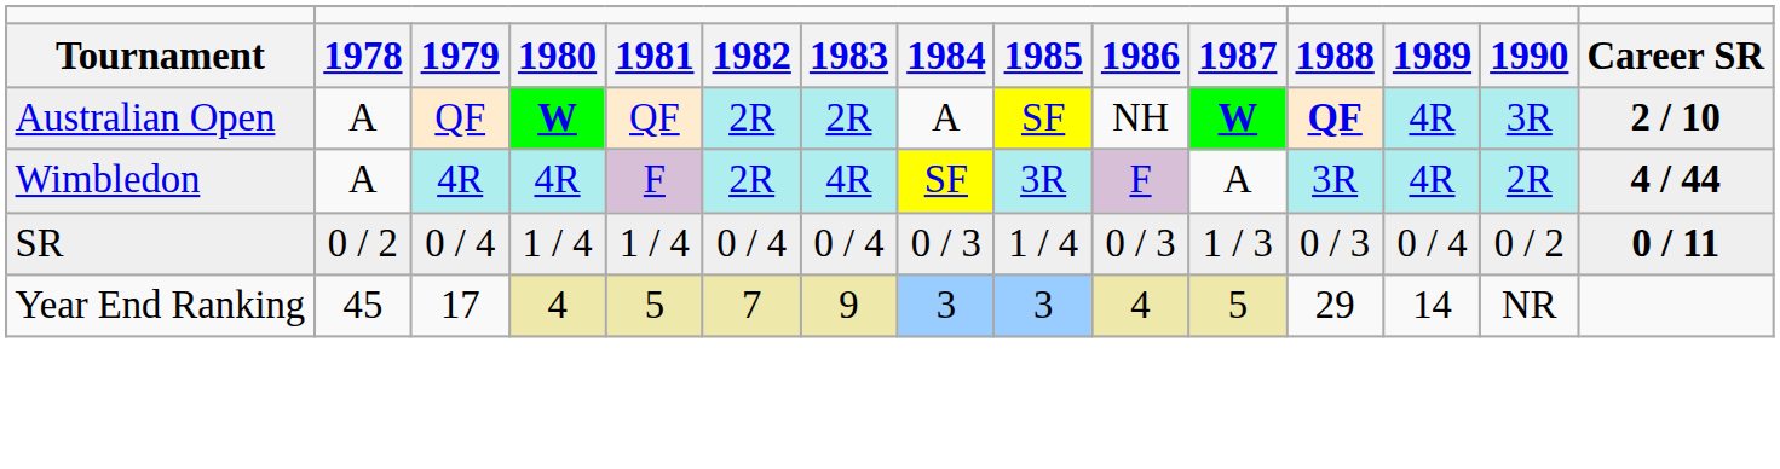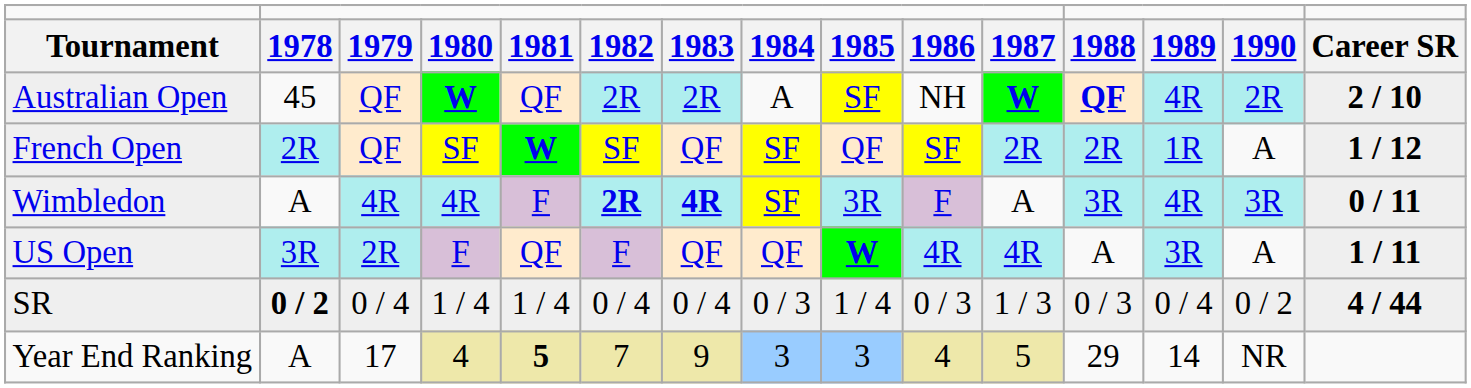 <table class="wikitable">
 <tr>
 <td></td>
 <td colspan="10"></td>
 <td colspan="3"></td>
 <td></td>
 </tr>
 <tr bgcolor="#efefef">
 <th>Tournament</th>
 <th><a href='#'>1978</a></th>
 <th><a href='#'>1979</a></th>
 <th><a href='#'>1980</a></th>
 <th><a href='#'>1981</a></th>
 <th><a href='#'>1982</a></th>
 <th><a href='#'>1983</a></th>
 <th><a href='#'>1984</a></th>
 <th><a href='#'>1985</a></th>
 <th><a href='#'>1986</a></th>
 <th><a href='#'>1987</a></th>
 <th><a href='#'>1988</a></th>
 <th><a href='#'>1989</a></th>
 <th><a href='#'>1990</a></th>
 <th>Career SR</th>
 </tr>
 <tr>
 <td style="background:#EFEFEF;"><a href='#'>Australian Open</a></td>
-<td align="center">A</td>
+<td align="center">45</td>
 <td align="center" style="background:#ffebcd;"><a href='#'>QF</a></td>
 <td align="center" style="background:#00ff00;"><strong><a href='#'>W</a></strong></td>
 <td align="center" style="background:#ffebcd;"><a href='#'>QF</a></td>
 <td align="center" style="background:#afeeee;"><a href='#'>2R</a></td>
 <td align="center" style="background:#afeeee;"><a href='#'>2R</a></td>
 <td align="center">A</td>
 <td align="center" style="background:yellow;"><a href='#'>SF</a></td>
 <td align="center">NH</td>
 <td align="center" style="background:#00ff00;"><strong><a href='#'>W</a></strong></td>
 <td align="center" style="background:#ffebcd;"><strong><a href='#'>QF</a></strong></td>
 <td align="center" style="background:#afeeee;"><a href='#'>4R</a></td>
-<td align="center" style="background:#afeeee;"><a href='#'>3R</a></td>
+<td align="center" style="background:#afeeee;"><a href='#'>2R</a></td>
 <td align="center" style="background:#EFEFEF;"><strong>2 / 10</strong></td>
+</tr>
+<tr>
+<td style="background:#EFEFEF;"><a href='#'>French Open</a></td>
+<td align="center" style="background:#afeeee;"><a href='#'>2R</a></td>
+<td align="center" style="background:#ffebcd;"><a href='#'>QF</a></td>
+<td align="center" style="background:yellow;"><a href='#'>SF</a></td>
+<td align="center" style="background:#00ff00;"><strong><a href='#'>W</a></strong></td>
+<td align="center" style="background:yellow;"><a href='#'>SF</a></td>
+<td align="center" style="background:#ffebcd;"><a href='#'>QF</a></td>
+<td align="center" style="background:yellow;"><a href='#'>SF</a></td>
+<td align="center" style="background:#ffebcd;"><a href='#'>QF</a></td>
+<td align="center" style="background:yellow;"><a href='#'>SF</a></td>
+<td align="center" style="background:#afeeee;"><a href='#'>2R</a></td>
+<td align="center" style="background:#afeeee;"><a href='#'>2R</a></td>
+<td align="center" style="background:#afeeee;"><a href='#'>1R</a></td>
+<td align="center">A</td>
+<td align="center" style="background:#EFEFEF;"><strong>1 / 12</strong></td>
 </tr>
 <tr>
 <td style="background:#EFEFEF;"><a href='#'>Wimbledon</a></td>
 <td align="center">A</td>
 <td align="center" style="background:#afeeee;"><a href='#'>4R</a></td>
 <td align="center" style="background:#afeeee;"><a href='#'>4R</a></td>
 <td align="center" style="background:#D8BFD8;"><a href='#'>F</a></td>
-<td align="center" style="background:#afeeee;"><a href='#'>2R</a></td>
-<td align="center" style="background:#afeeee;"><a href='#'>4R</a></td>
+<td align="center" style="background:#afeeee;"><strong><a href='#'>2R</a></strong></td>
+<td align="center" style="background:#afeeee;"><strong><a href='#'>4R</a></strong></td>
 <td align="center" style="background:yellow;"><a href='#'>SF</a></td>
 <td align="center" style="background:#afeeee;"><a href='#'>3R</a></td>
 <td align="center" style="background:#D8BFD8;"><a href='#'>F</a></td>
 <td align="center">A</td>
 <td align="center" style="background:#afeeee;"><a href='#'>3R</a></td>
 <td align="center" style="background:#afeeee;"><a href='#'>4R</a></td>
+<td align="center" style="background:#afeeee;"><a href='#'>3R</a></td>
+<td align="center" style="background:#EFEFEF;"><strong>0 / 11</strong></td>
+</tr>
+<tr>
+<td style="background:#EFEFEF;"><a href='#'>US Open</a></td>
+<td align="center" style="background:#afeeee;"><a href='#'>3R</a></td>
 <td align="center" style="background:#afeeee;"><a href='#'>2R</a></td>
-<td align="center" style="background:#EFEFEF;"><strong>4 / 44</strong></td>
+<td align="center" style="background:#D8BFD8;"><a href='#'>F</a></td>
+<td align="center" style="background:#ffebcd;"><a href='#'>QF</a></td>
+<td align="center" style="background:#D8BFD8;"><a href='#'>F</a></td>
+<td align="center" style="background:#ffebcd;"><a href='#'>QF</a></td>
+<td align="center" style="background:#ffebcd;"><a href='#'>QF</a></td>
+<td align="center" style="background:#00ff00;"><strong><a href='#'>W</a></strong></td>
+<td align="center" style="background:#afeeee;"><a href='#'>4R</a></td>
+<td align="center" style="background:#afeeee;"><a href='#'>4R</a></td>
+<td align="center">A</td>
+<td align="center" style="background:#afeeee;"><a href='#'>3R</a></td>
+<td align="center">A</td>
+<td align="center" style="background:#EFEFEF;"><strong>1 / 11</strong></td>
 </tr>
 <tr>
 <td style="background:#EFEFEF;">SR</td>
-<td align="center" style="background:#EFEFEF;">0 / 2</td>
+<td align="center" style="background:#EFEFEF;"><strong>0 / 2</strong></td>
 <td align="center" style="background:#EFEFEF;">0 / 4</td>
 <td align="center" style="background:#EFEFEF;">1 / 4</td>
 <td align="center" style="background:#EFEFEF;">1 / 4</td>
 <td align="center" style="background:#EFEFEF;">0 / 4</td>
 <td align="center" style="background:#EFEFEF;">0 / 4</td>
 <td align="center" style="background:#EFEFEF;">0 / 3</td>
 <td align="center" style="background:#EFEFEF;">1 / 4</td>
 <td align="center" style="background:#EFEFEF;">0 / 3</td>
 <td align="center" style="background:#EFEFEF;">1 / 3</td>
 <td align="center" style="background:#EFEFEF;">0 / 3</td>
 <td align="center" style="background:#EFEFEF;">0 / 4</td>
 <td align="center" style="background:#EFEFEF;">0 / 2</td>
-<td align="center" style="background:#EFEFEF;"><strong>0 / 11</strong></td>
+<td align="center" style="background:#EFEFEF;"><strong>4 / 44</strong></td>
 </tr>
 <tr>
 <td align=left>Year End Ranking</td>
-<td align="center">45</td>
+<td align="center">A</td>
 <td align="center">17</td>
 <td align="center" bgcolor=EEE8AA>4</td>
-<td align="center" bgcolor=EEE8AA>5</td>
+<td align="center" bgcolor=EEE8AA><strong>5</strong></td>
 <td align="center" bgcolor=EEE8AA>7</td>
 <td align="center" bgcolor=EEE8AA>9</td>
 <td align="center" bgcolor=99ccff>3</td>
 <td align="center" bgcolor=99ccff>3</td>
 <td align="center" bgcolor=EEE8AA>4</td>
 <td align="center" bgcolor=EEE8AA>5</td>
 <td align="center">29</td>
 <td align="center">14</td>
 <td align="center">NR</td>
 </tr>
 </table>
